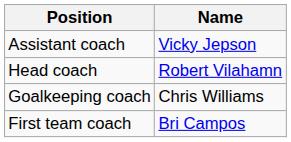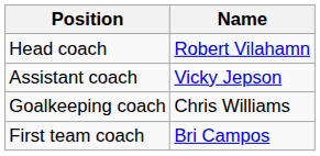 <table class="wikitable">
 <tr>
 <th>Position</th>
 <th>Name</th>
 </tr>
 <tr>
+<td>Head coach</td>
+<td> <a href='#'>Robert Vilahamn</a></td>
+</tr>
+<tr>
 <td>Assistant coach</td>
 <td> <a href='#'>Vicky Jepson</a></td>
-</tr>
-<tr>
-<td>Head coach</td>
-<td> <a href='#'>Robert Vilahamn</a></td>
 </tr>
 <tr>
 <td>Goalkeeping coach</td>
 <td> Chris Williams</td>
 </tr>
 <tr>
 <td>First team coach</td>
 <td> <a href='#'>Bri Campos</a></td>
 </tr>
 </table>
